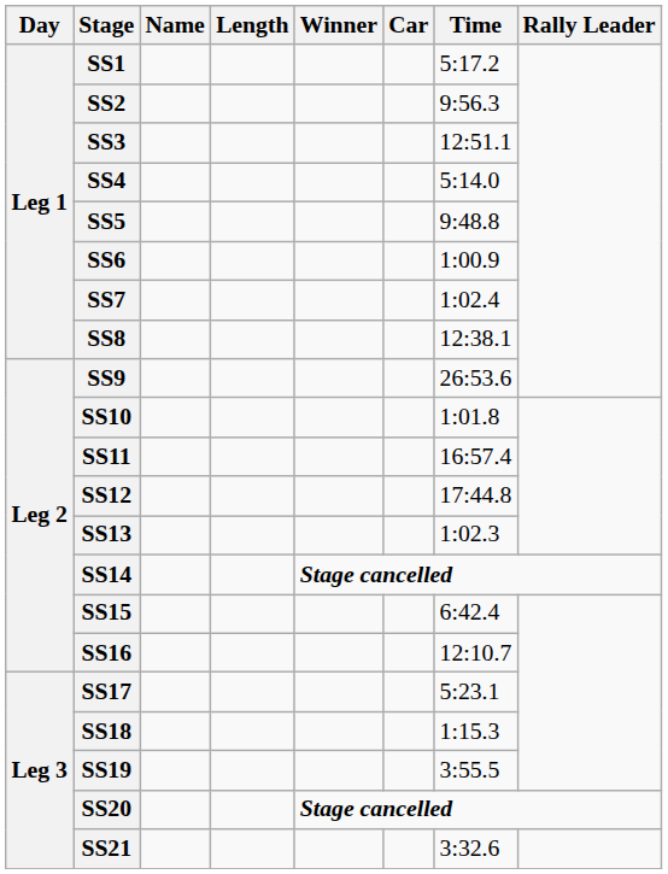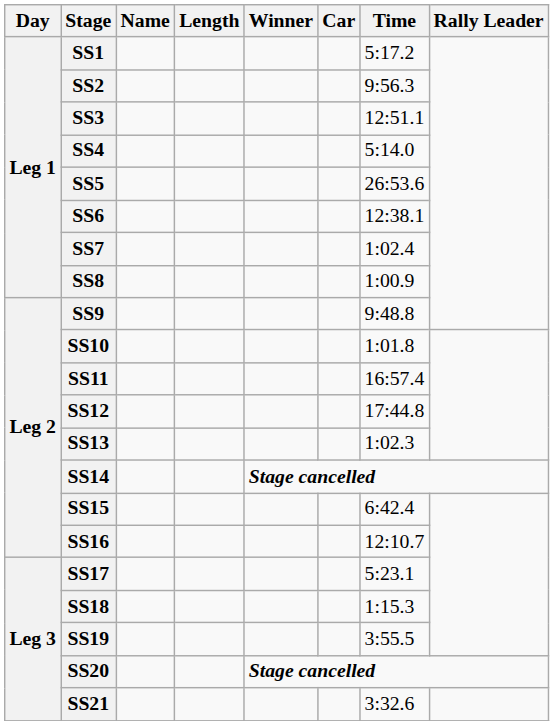 <table class="wikitable plainrowheaders sortable" style="font-size: 85%">
 <tr>
 <th>Day</th>
 <th>Stage</th>
 <th>Name</th>
 <th>Length</th>
 <th>Winner</th>
 <th>Car</th>
 <th>Time</th>
 <th>Rally Leader</th>
 </tr>
 <tr>
 <th rowspan="8">Leg 1</th>
 <th>SS1</th>
 <td></td>
 <td></td>
 <td></td>
 <td></td>
 <td>5:17.2</td>
 <td rowspan="9"></td>
 </tr>
 <tr>
 <th>SS2</th>
 <td></td>
 <td></td>
 <td></td>
 <td></td>
 <td>9:56.3</td>
 </tr>
 <tr>
 <th>SS3</th>
 <td></td>
 <td></td>
 <td></td>
 <td></td>
 <td>12:51.1</td>
 </tr>
 <tr>
 <th>SS4</th>
 <td></td>
 <td></td>
 <td></td>
 <td></td>
 <td>5:14.0</td>
 </tr>
 <tr>
 <th>SS5</th>
 <td></td>
 <td></td>
 <td></td>
 <td></td>
-<td>9:48.8</td>
+<td>26:53.6</td>
 </tr>
 <tr>
 <th>SS6</th>
 <td></td>
 <td></td>
 <td></td>
 <td></td>
-<td>1:00.9</td>
+<td>12:38.1</td>
 </tr>
 <tr>
 <th>SS7</th>
 <td></td>
 <td></td>
 <td><br></td>
 <td><br></td>
 <td>1:02.4</td>
 </tr>
 <tr>
 <th>SS8</th>
 <td></td>
 <td></td>
 <td></td>
 <td></td>
-<td>12:38.1</td>
+<td>1:00.9</td>
 </tr>
 <tr>
 <th rowspan="8">Leg 2</th>
 <th>SS9</th>
 <td></td>
 <td></td>
 <td></td>
 <td></td>
-<td>26:53.6</td>
+<td>9:48.8</td>
 </tr>
 <tr>
 <th>SS10</th>
 <td></td>
 <td></td>
 <td></td>
 <td></td>
 <td>1:01.8</td>
 <td rowspan="4"></td>
 </tr>
 <tr>
 <th>SS11</th>
 <td></td>
 <td></td>
 <td></td>
 <td></td>
 <td>16:57.4</td>
 </tr>
 <tr>
 <th>SS12</th>
 <td></td>
 <td></td>
 <td></td>
 <td></td>
 <td>17:44.8</td>
 </tr>
 <tr>
 <th>SS13</th>
 <td></td>
 <td></td>
 <td></td>
 <td></td>
 <td>1:02.3</td>
 </tr>
 <tr>
 <th>SS14</th>
 <td></td>
 <td></td>
 <td colspan="4"><div><strong><em>Stage cancelled</em></strong></div></td>
 </tr>
 <tr>
 <th>SS15</th>
 <td></td>
 <td></td>
 <td><br></td>
 <td><br></td>
 <td>6:42.4</td>
 <td rowspan="5"></td>
 </tr>
 <tr>
 <th>SS16</th>
 <td></td>
 <td></td>
 <td></td>
 <td></td>
 <td>12:10.7</td>
 </tr>
 <tr>
 <th rowspan="5">Leg 3</th>
 <th>SS17</th>
 <td></td>
 <td></td>
 <td></td>
 <td></td>
 <td>5:23.1</td>
 </tr>
 <tr>
 <th>SS18</th>
 <td></td>
 <td></td>
 <td></td>
 <td></td>
 <td>1:15.3</td>
 </tr>
 <tr>
 <th>SS19</th>
 <td></td>
 <td></td>
 <td></td>
 <td></td>
 <td>3:55.5</td>
 </tr>
 <tr>
 <th>SS20</th>
 <td></td>
 <td></td>
 <td colspan="4"><div><strong><em>Stage cancelled</em></strong></div></td>
 </tr>
 <tr>
 <th>SS21</th>
 <td></td>
 <td></td>
 <td></td>
 <td></td>
 <td>3:32.6</td>
 <td></td>
 </tr>
 <tr>
 </tr>
 </table>
